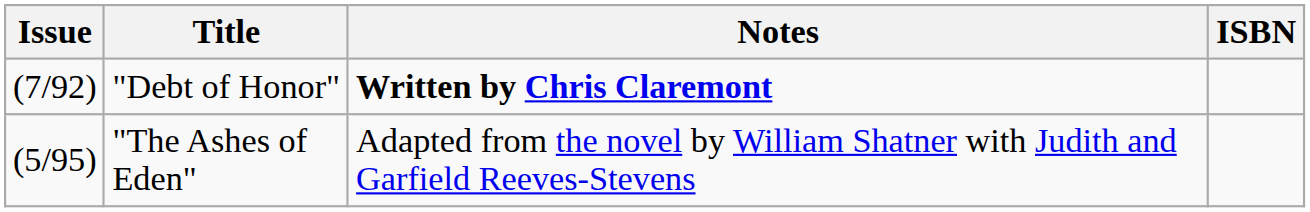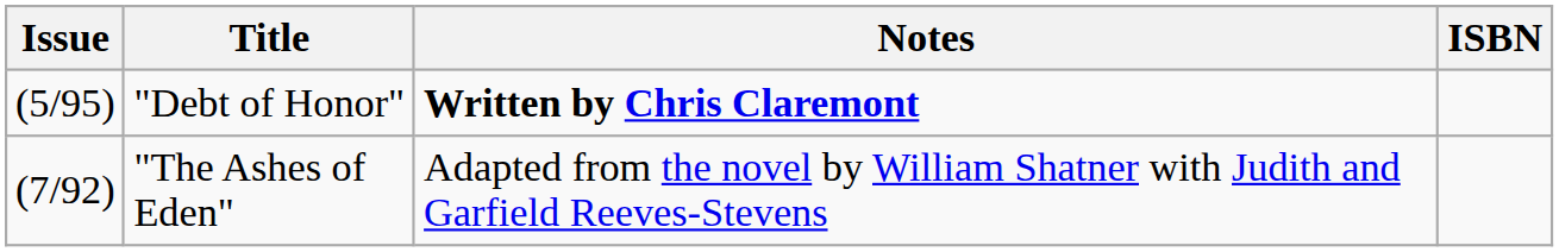 <table class="wikitable">
 <tr>
 <th>Issue</th>
 <th>Title</th>
 <th>Notes</th>
 <th>ISBN</th>
 </tr>
 <tr>
-<td>(7/92)</td>
+<td>(5/95)</td>
 <td>"Debt of Honor"</td>
 <td><strong>Written by <a href='#'>Chris Claremont</a></strong></td>
 <td></td>
 </tr>
 <tr>
-<td>(5/95)</td>
+<td>(7/92)</td>
 <td>"The Ashes of Eden"</td>
 <td>Adapted from <a href='#'>the novel</a> by <a href='#'>William Shatner</a> with <a href='#'>Judith and Garfield Reeves-Stevens</a></td>
 <td></td>
 </tr>
 </table>
